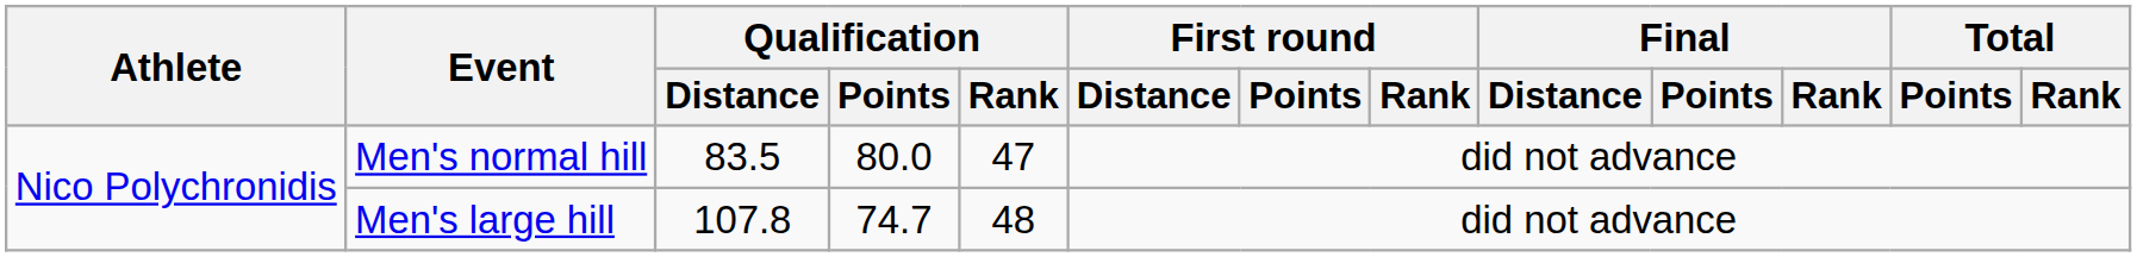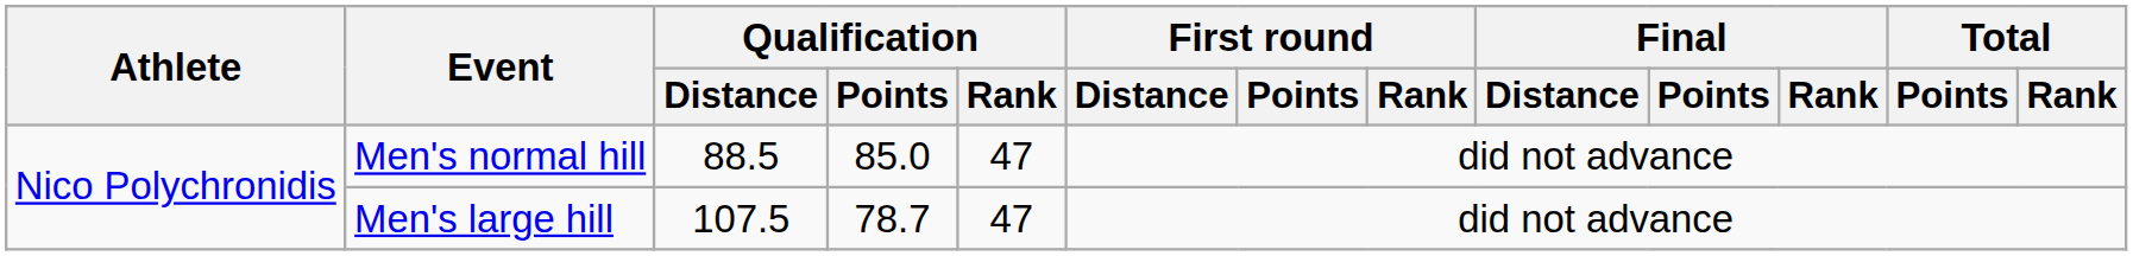 <table class="wikitable" style="font-size:90%">
 <tr>
 <th rowspan=2>Athlete</th>
 <th rowspan=2>Event</th>
 <th colspan=3>Qualification</th>
 <th colspan=3>First round</th>
 <th colspan=3>Final</th>
 <th colspan=2>Total</th>
 </tr>
 <tr style="font-size:95%">
 <th>Distance</th>
 <th>Points</th>
 <th>Rank</th>
 <th>Distance</th>
 <th>Points</th>
 <th>Rank</th>
 <th>Distance</th>
 <th>Points</th>
 <th>Rank</th>
 <th>Points</th>
 <th>Rank</th>
 </tr>
 <tr align=center>
 <td align=left rowspan=2><a href='#'>Nico Polychronidis</a></td>
 <td align=left><a href='#'>Men's normal hill</a></td>
-<td>83.5</td>
-<td>80.0</td>
+<td>88.5</td>
+<td>85.0</td>
 <td>47</td>
 <td colspan=8>did not advance</td>
 </tr>
 <tr align=center>
 <td align=left><a href='#'>Men's large hill</a></td>
-<td>107.8</td>
-<td>74.7</td>
-<td>48</td>
+<td>107.5</td>
+<td>78.7</td>
+<td>47</td>
 <td colspan=8>did not advance</td>
 </tr>
 </table>
